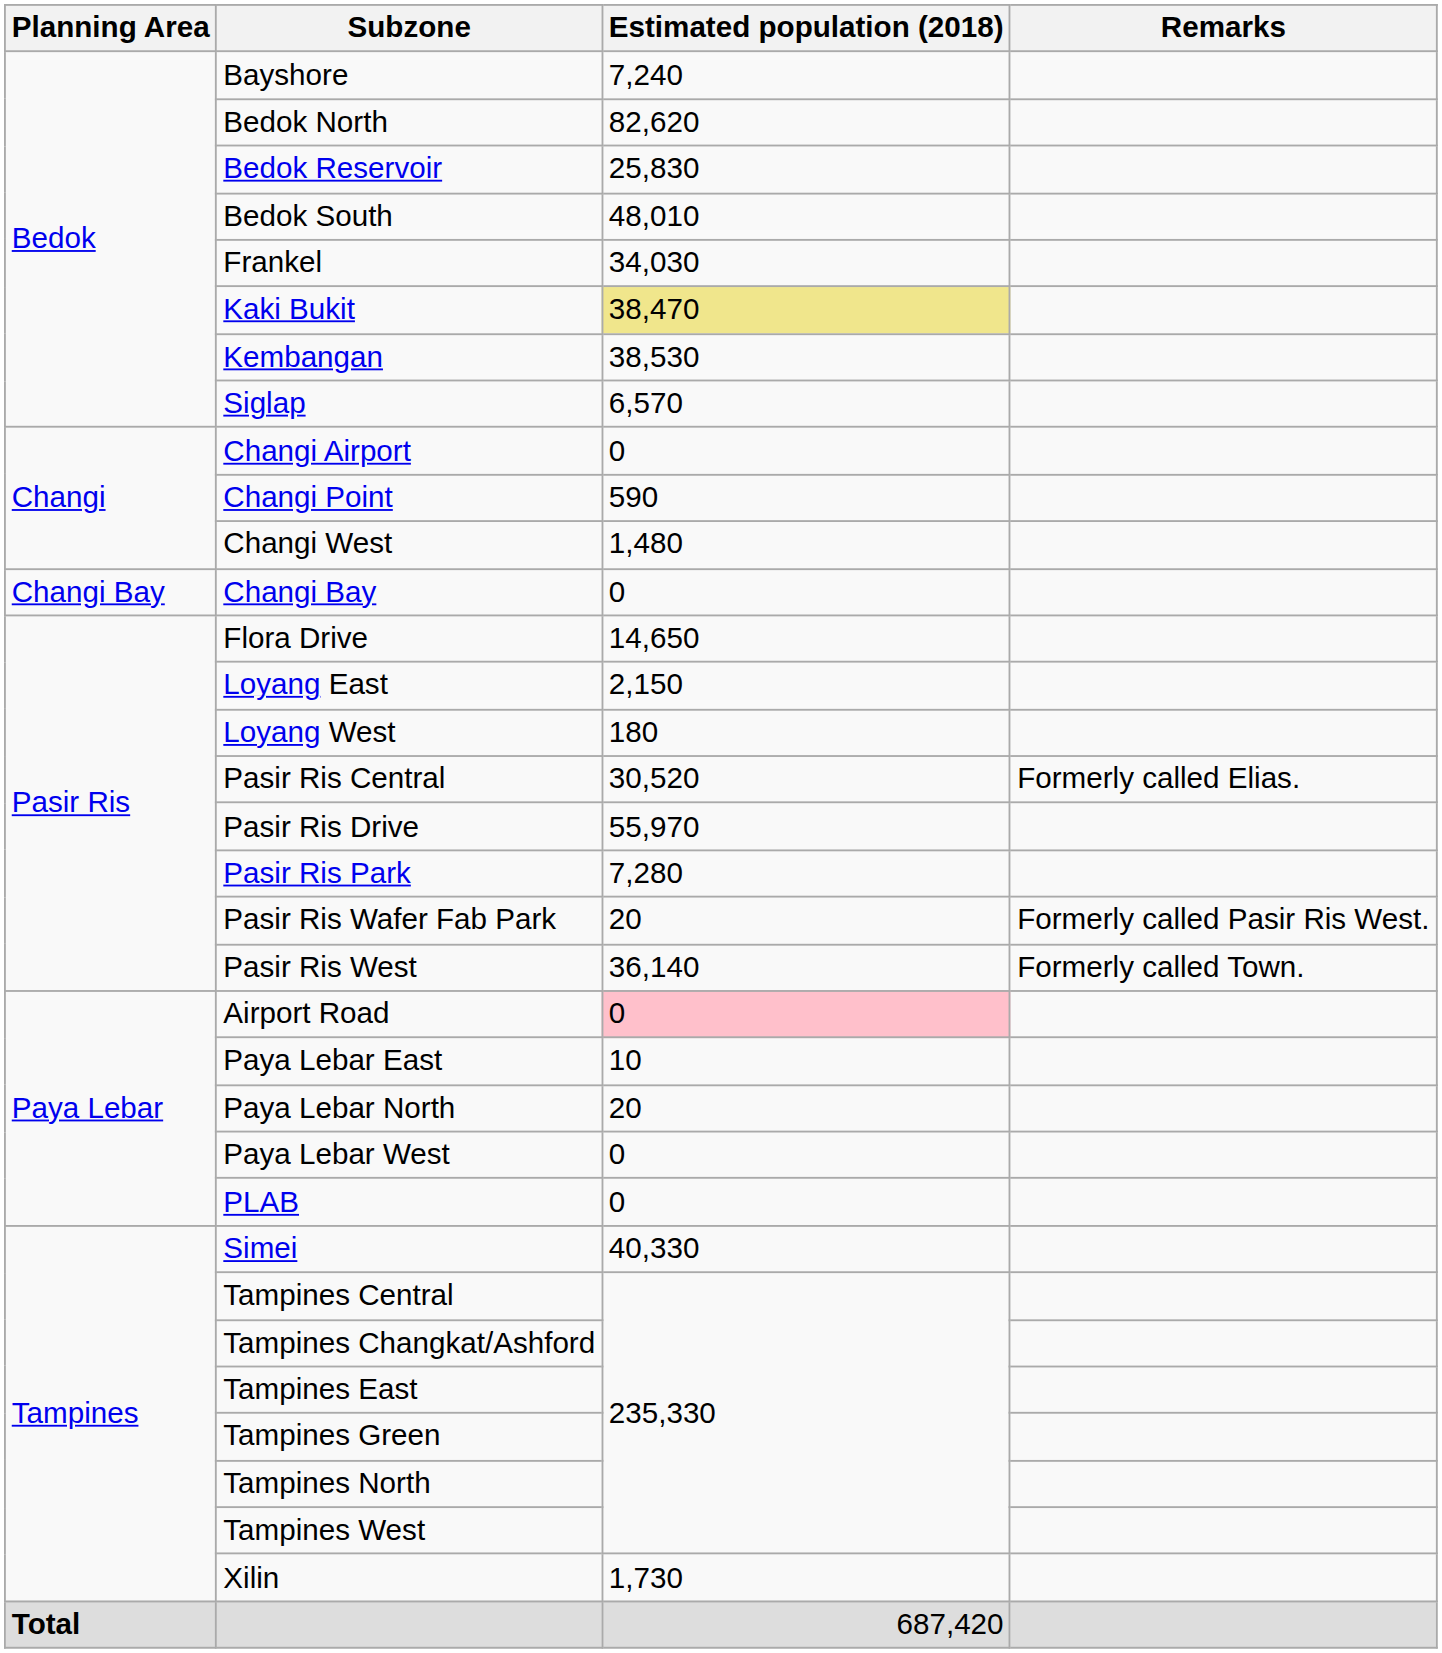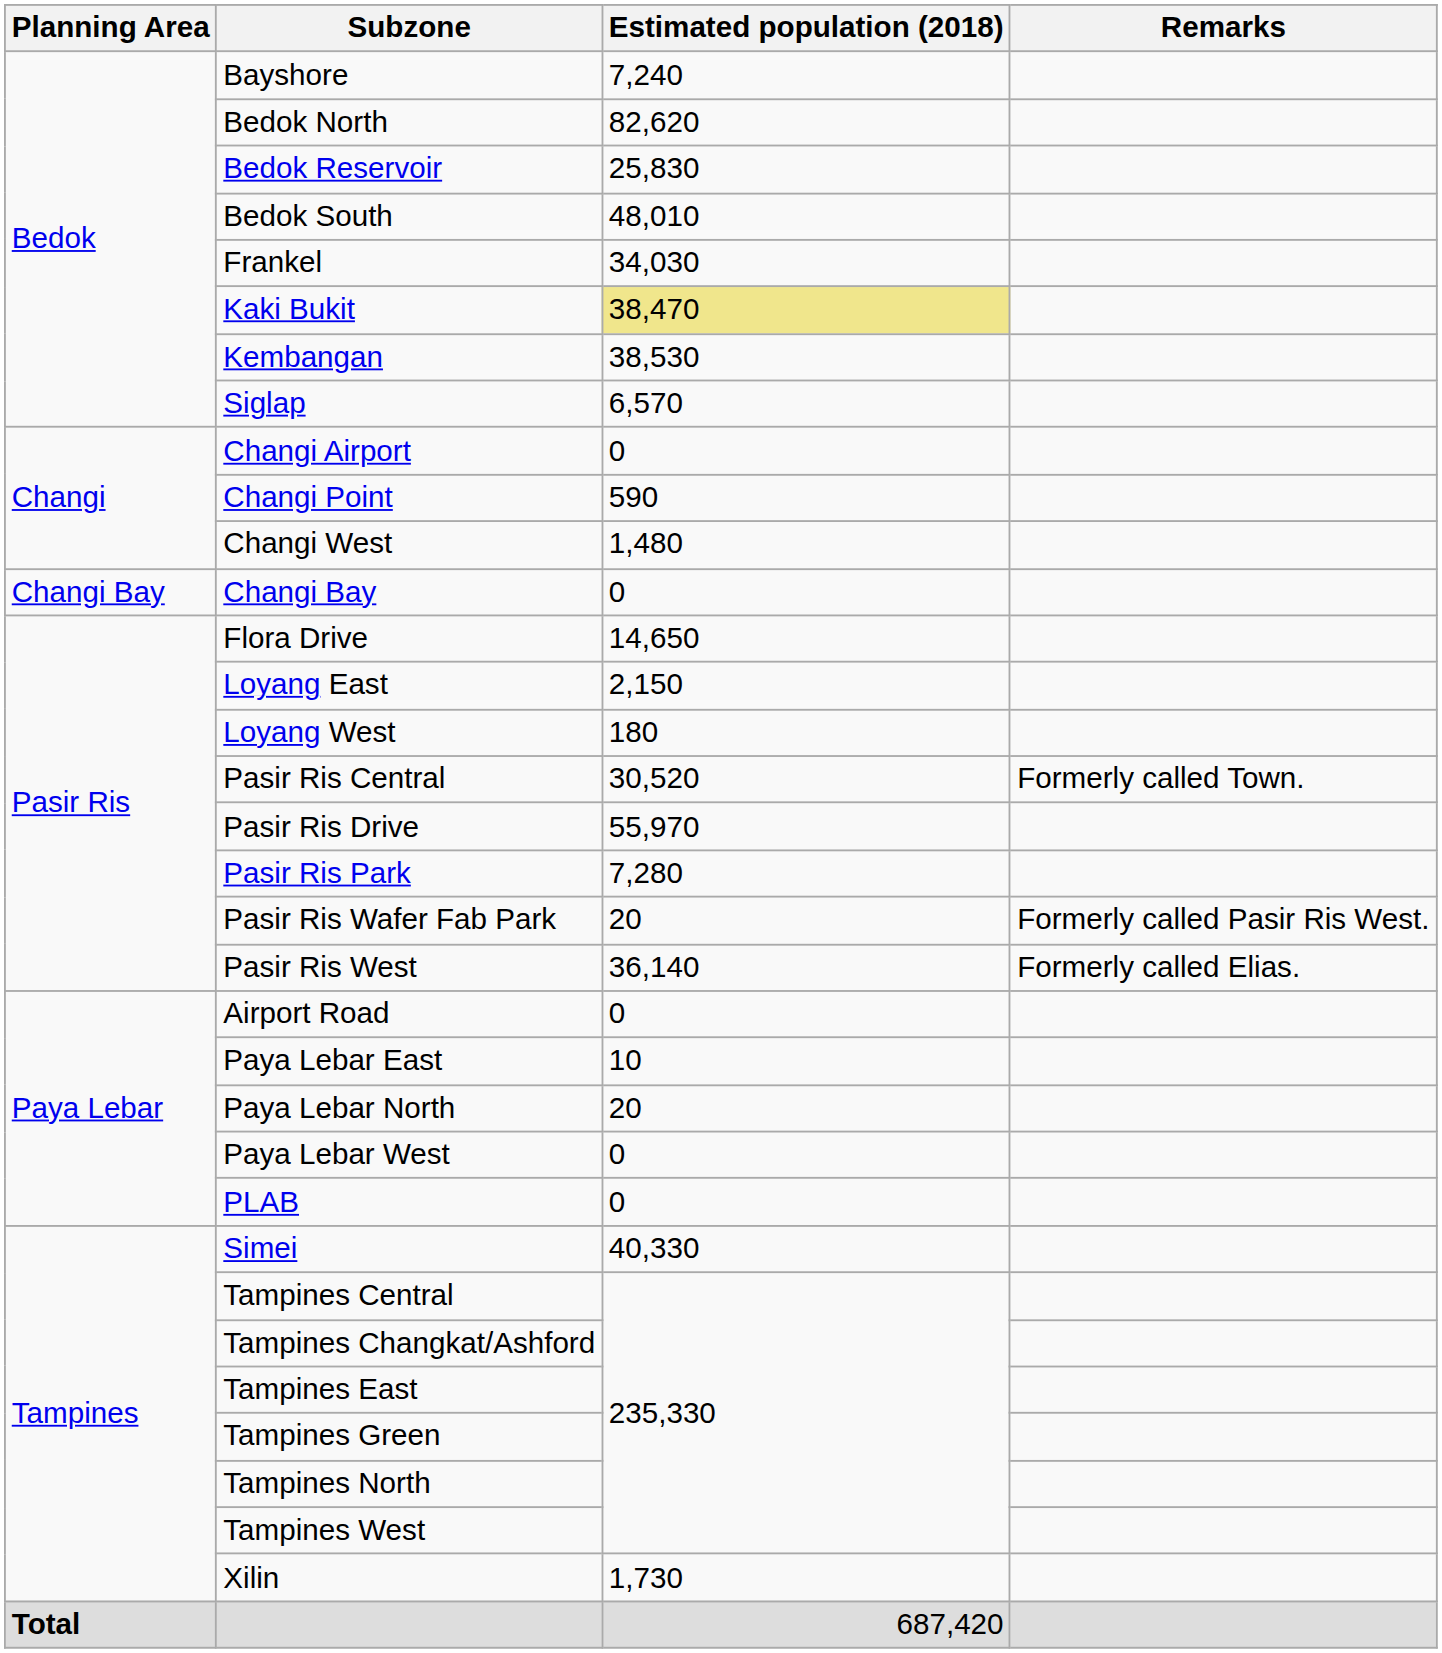 <table class="wikitable sortable">
 <tr>
 <th>Planning Area</th>
 <th>Subzone</th>
 <th>Estimated population (2018)</th>
 <th>Remarks</th>
 </tr>
 <tr>
 <td rowspan="8"><a href='#'>Bedok</a></td>
 <td>Bayshore</td>
 <td>7,240</td>
 <td></td>
 </tr>
 <tr>
 <td>Bedok North</td>
 <td>82,620</td>
 <td></td>
 </tr>
 <tr>
 <td><a href='#'>Bedok Reservoir</a></td>
 <td>25,830</td>
 <td></td>
 </tr>
 <tr>
 <td>Bedok South</td>
 <td>48,010</td>
 <td></td>
 </tr>
 <tr>
 <td>Frankel</td>
 <td>34,030</td>
 <td></td>
 </tr>
 <tr>
 <td><a href='#'>Kaki Bukit</a></td>
 <td style="background: khaki;">38,470</td>
 <td></td>
 </tr>
 <tr>
 <td><a href='#'>Kembangan</a></td>
 <td>38,530</td>
 <td></td>
 </tr>
 <tr>
 <td><a href='#'>Siglap</a></td>
 <td>6,570</td>
 <td></td>
 </tr>
 <tr>
 <td rowspan="3"><a href='#'>Changi</a></td>
 <td><a href='#'>Changi Airport</a></td>
 <td>0</td>
 <td></td>
 </tr>
 <tr>
 <td><a href='#'>Changi Point</a></td>
 <td>590</td>
 <td></td>
 </tr>
 <tr>
 <td>Changi West</td>
 <td>1,480</td>
 <td></td>
 </tr>
 <tr>
 <td><a href='#'>Changi Bay</a></td>
 <td><a href='#'>Changi Bay</a></td>
 <td>0</td>
 <td></td>
 </tr>
 <tr>
 <td rowspan="8"><a href='#'>Pasir Ris</a></td>
 <td>Flora Drive</td>
 <td>14,650</td>
 <td></td>
 </tr>
 <tr>
 <td><a href='#'>Loyang</a> East</td>
 <td>2,150</td>
 <td></td>
 </tr>
 <tr>
 <td><a href='#'>Loyang</a> West</td>
 <td>180</td>
 <td></td>
 </tr>
 <tr>
 <td>Pasir Ris Central</td>
 <td>30,520</td>
-<td>Formerly called Elias.</td>
+<td>Formerly called Town.</td>
 </tr>
 <tr>
 <td>Pasir Ris Drive</td>
 <td>55,970</td>
 <td></td>
 </tr>
 <tr>
 <td><a href='#'>Pasir Ris Park</a></td>
 <td>7,280</td>
 <td></td>
 </tr>
 <tr>
 <td>Pasir Ris Wafer Fab Park</td>
 <td>20</td>
 <td>Formerly called Pasir Ris West.</td>
 </tr>
 <tr>
 <td>Pasir Ris West</td>
 <td>36,140</td>
-<td>Formerly called Town.</td>
+<td>Formerly called Elias.</td>
 </tr>
 <tr>
 <td rowspan="5"><a href='#'>Paya Lebar</a></td>
 <td>Airport Road</td>
-<td style="background: pink;">0</td>
+<td>0</td>
 <td></td>
 </tr>
 <tr>
 <td>Paya Lebar East</td>
 <td>10</td>
 <td></td>
 </tr>
 <tr>
 <td>Paya Lebar North</td>
 <td>20</td>
 <td></td>
 </tr>
 <tr>
 <td>Paya Lebar West</td>
 <td>0</td>
 <td></td>
 </tr>
 <tr>
 <td><a href='#'>PLAB</a></td>
 <td>0</td>
 <td></td>
 </tr>
 <tr>
 <td rowspan="8"><a href='#'>Tampines</a></td>
 <td><a href='#'>Simei</a></td>
 <td>40,330</td>
 <td></td>
 </tr>
 <tr>
 <td>Tampines Central</td>
 <td rowspan="6">235,330</td>
 <td></td>
 </tr>
 <tr>
 <td>Tampines Changkat/Ashford</td>
 <td></td>
 </tr>
 <tr>
 <td>Tampines East</td>
 <td></td>
 </tr>
 <tr>
 <td>Tampines Green</td>
 <td></td>
 </tr>
 <tr>
 <td>Tampines North</td>
 <td></td>
 </tr>
 <tr>
 <td>Tampines West</td>
 <td></td>
 </tr>
 <tr>
 <td>Xilin</td>
 <td>1,730</td>
 <td></td>
 </tr>
 <tr style="background: #DDDDDD;" class="sortbottom">
 <td><strong>Total</strong></td>
 <td></td>
 <td align="right">687,420</td>
 <td></td>
 </tr>
 </table>
